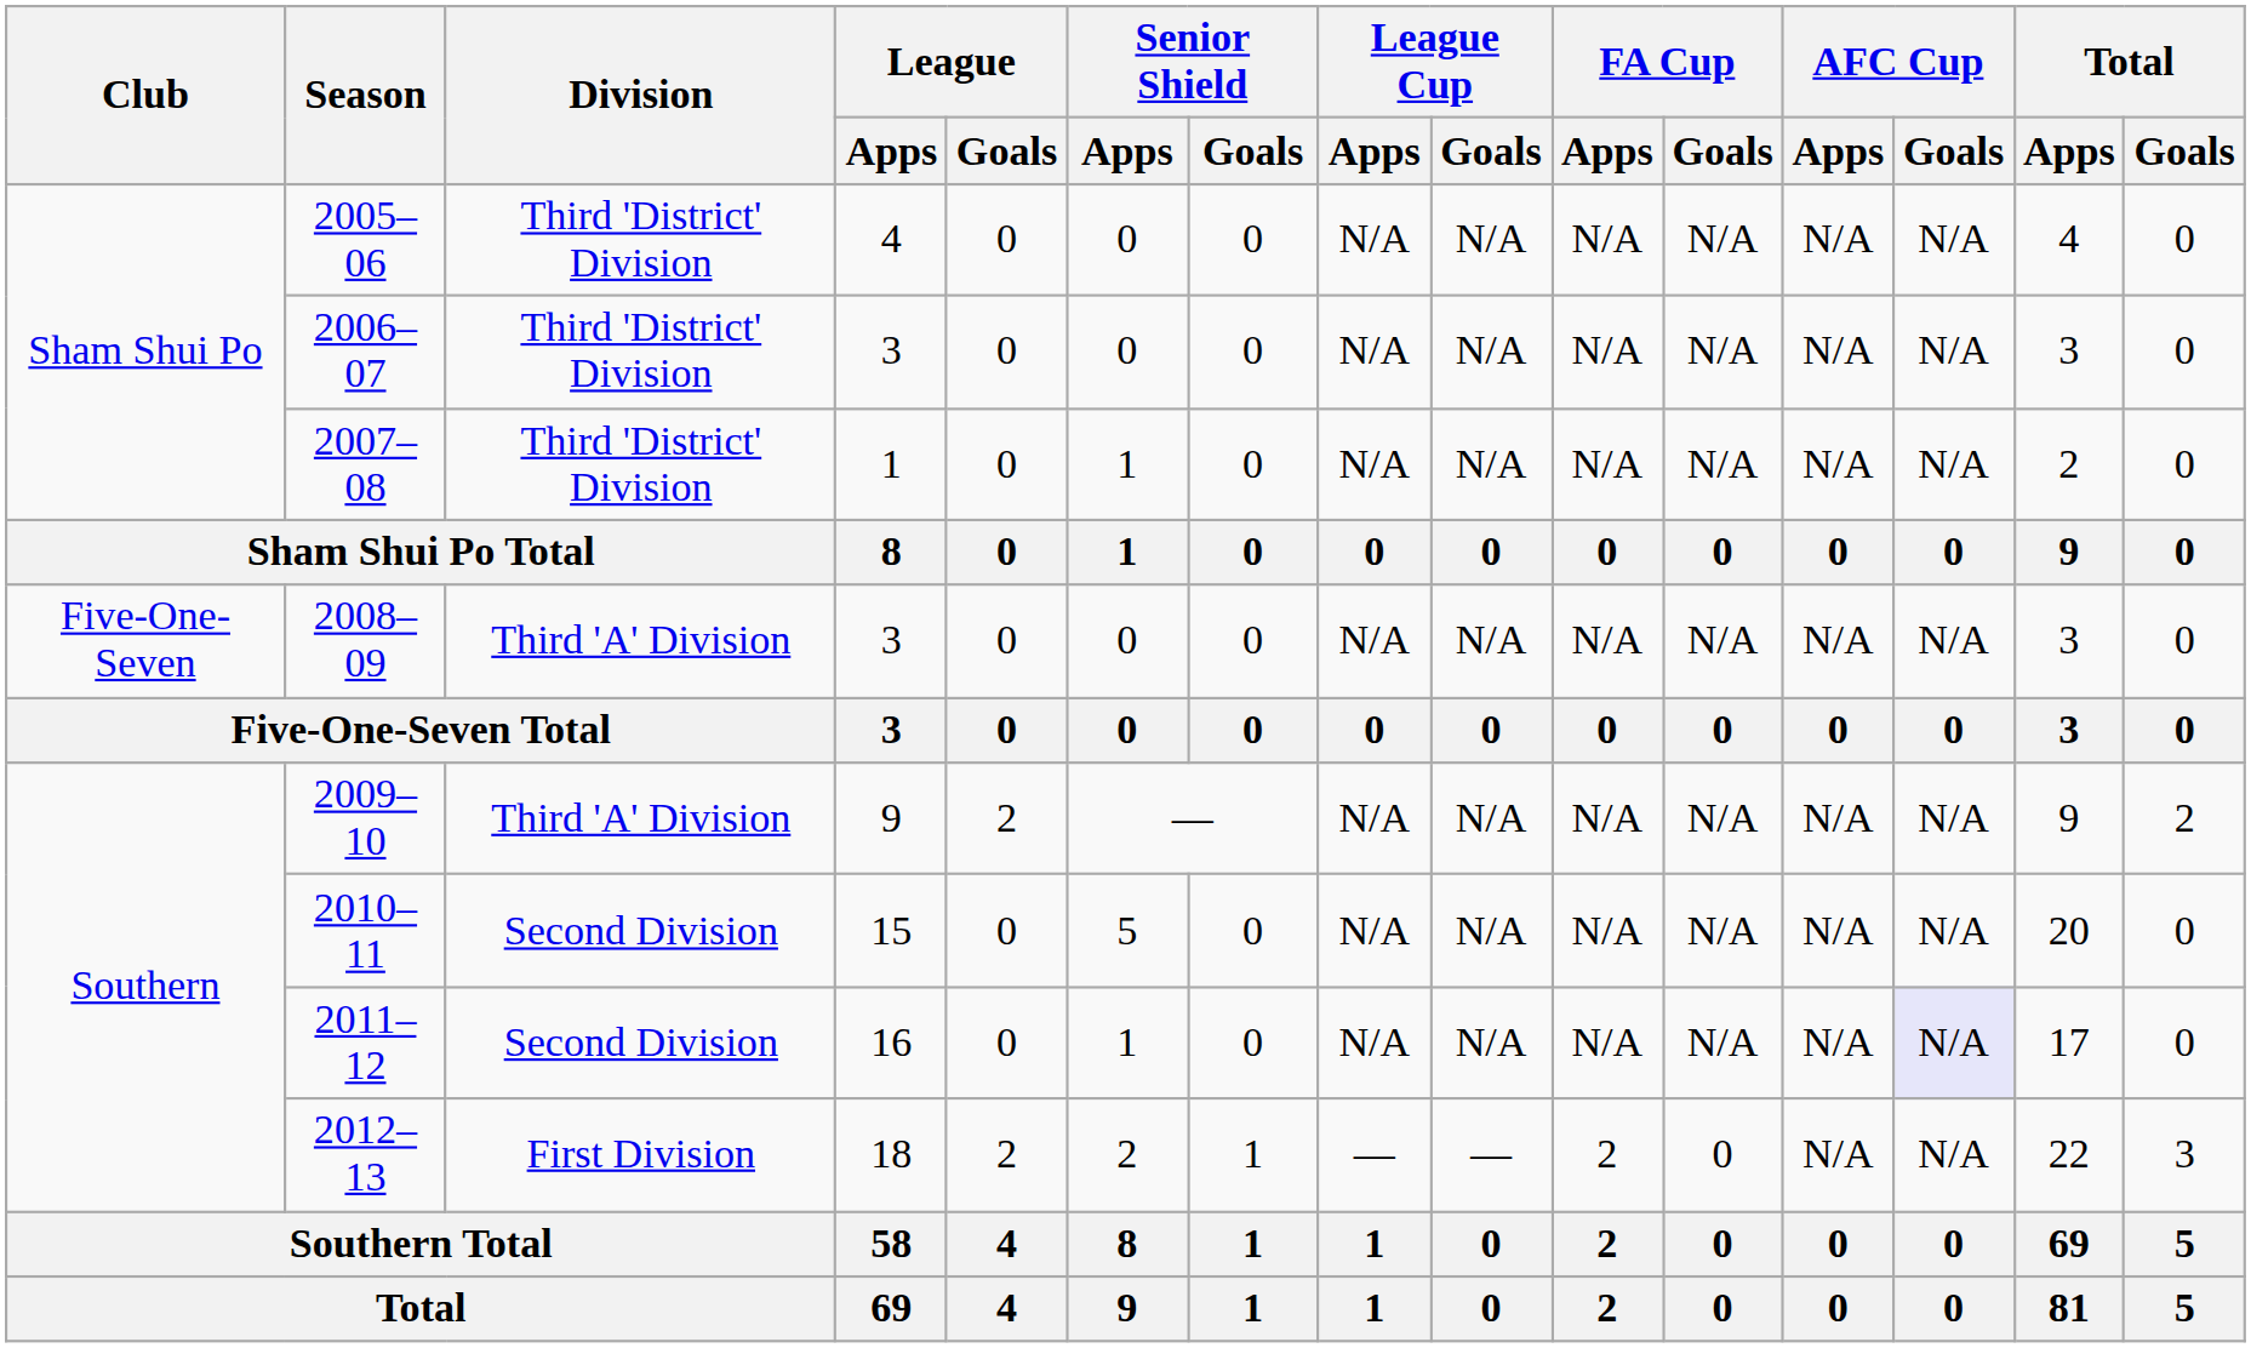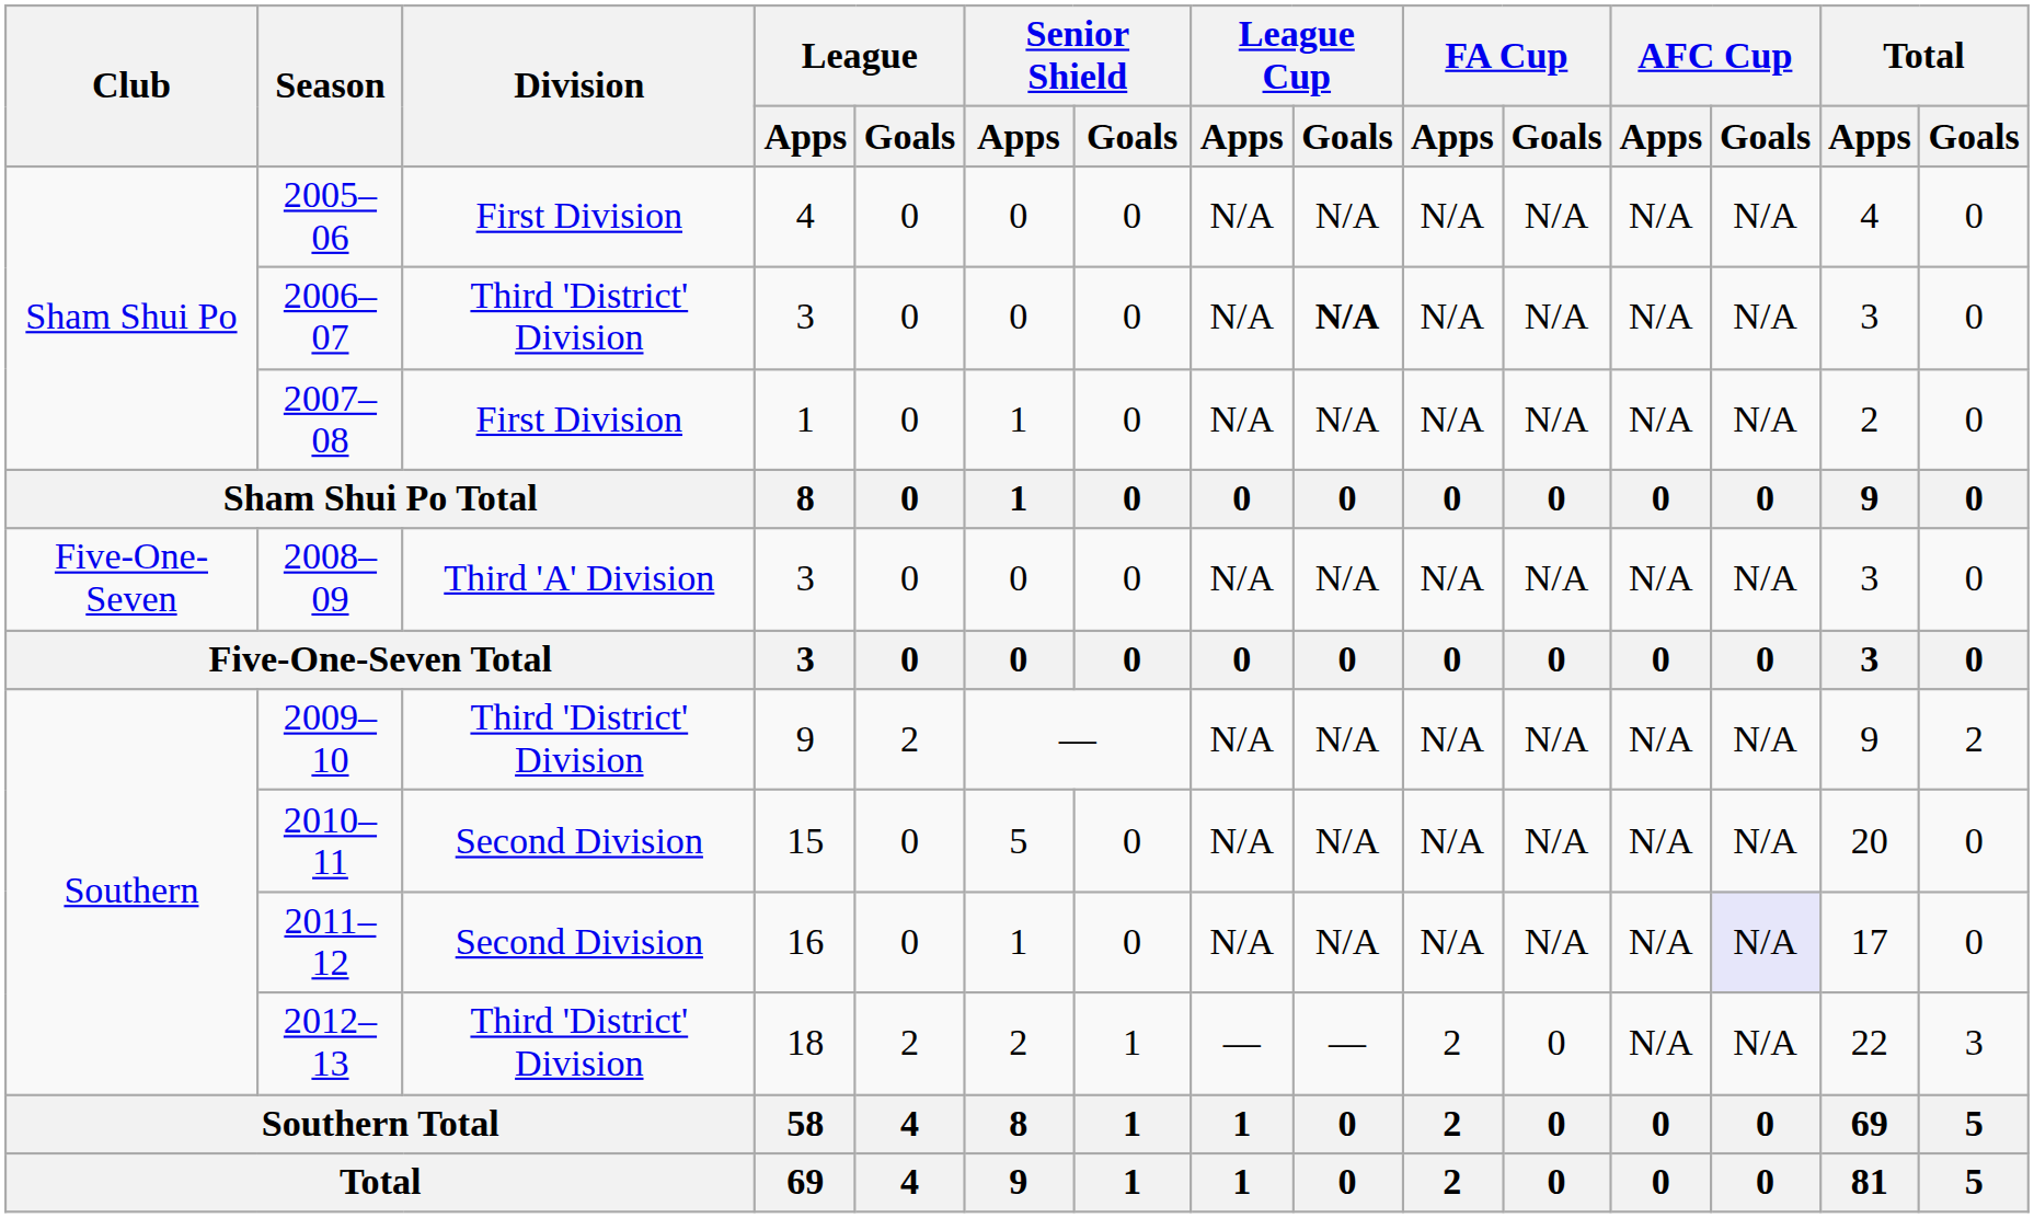 <table class="wikitable" style="text-align: center;">
 <tr>
 <th rowspan="2">Club</th>
 <th rowspan="2">Season</th>
 <th rowspan="2">Division</th>
 <th colspan="2">League</th>
 <th colspan="2"><a href='#'>Senior Shield</a></th>
 <th colspan="2"><a href='#'>League Cup</a></th>
 <th colspan="2"><a href='#'>FA Cup</a></th>
 <th colspan="2"><a href='#'>AFC Cup</a></th>
 <th colspan="2">Total</th>
 </tr>
 <tr>
 <th>Apps</th>
 <th>Goals</th>
 <th>Apps</th>
 <th>Goals</th>
 <th>Apps</th>
 <th>Goals</th>
 <th>Apps</th>
 <th>Goals</th>
 <th>Apps</th>
 <th>Goals</th>
 <th>Apps</th>
 <th>Goals</th>
 </tr>
 <tr>
 <td rowspan="3" valign="center"><a href='#'>Sham Shui Po</a></td>
 <td><a href='#'>2005–06</a></td>
-<td><a href='#'>Third 'District' Division</a></td>
+<td><a href='#'>First Division</a></td>
 <td>4</td>
 <td>0</td>
 <td>0</td>
 <td>0</td>
 <td>N/A</td>
 <td>N/A</td>
 <td>N/A</td>
 <td>N/A</td>
 <td>N/A</td>
 <td>N/A</td>
 <td>4</td>
 <td>0</td>
 </tr>
 <tr>
 <td><a href='#'>2006–07</a></td>
 <td><a href='#'>Third 'District' Division</a></td>
 <td>3</td>
 <td>0</td>
 <td>0</td>
 <td>0</td>
 <td>N/A</td>
-<td>N/A</td>
+<td><strong>N/A</strong></td>
 <td>N/A</td>
 <td>N/A</td>
 <td>N/A</td>
 <td>N/A</td>
 <td>3</td>
 <td>0</td>
 </tr>
 <tr>
 <td><a href='#'>2007–08</a></td>
-<td><a href='#'>Third 'District' Division</a></td>
+<td><a href='#'>First Division</a></td>
 <td>1</td>
 <td>0</td>
 <td>1</td>
 <td>0</td>
 <td>N/A</td>
 <td>N/A</td>
 <td>N/A</td>
 <td>N/A</td>
 <td>N/A</td>
 <td>N/A</td>
 <td>2</td>
 <td>0</td>
 </tr>
 <tr>
 <th colspan="3">Sham Shui Po Total</th>
 <th>8</th>
 <th>0</th>
 <th>1</th>
 <th>0</th>
 <th>0</th>
 <th>0</th>
 <th>0</th>
 <th>0</th>
 <th>0</th>
 <th>0</th>
 <th>9</th>
 <th>0</th>
 </tr>
 <tr>
 <td rowspan="1" valign="center"><a href='#'>Five-One-Seven</a></td>
 <td><a href='#'>2008–09</a></td>
 <td><a href='#'>Third 'A' Division</a></td>
 <td>3</td>
 <td>0</td>
 <td>0</td>
 <td>0</td>
 <td>N/A</td>
 <td>N/A</td>
 <td>N/A</td>
 <td>N/A</td>
 <td>N/A</td>
 <td>N/A</td>
 <td>3</td>
 <td>0</td>
 </tr>
 <tr>
 <th colspan="3">Five-One-Seven Total</th>
 <th>3</th>
 <th>0</th>
 <th>0</th>
 <th>0</th>
 <th>0</th>
 <th>0</th>
 <th>0</th>
 <th>0</th>
 <th>0</th>
 <th>0</th>
 <th>3</th>
 <th>0</th>
 </tr>
 <tr>
 <td rowspan="4" valign="center"><a href='#'>Southern</a></td>
 <td><a href='#'>2009–10</a></td>
-<td><a href='#'>Third 'A' Division</a></td>
+<td><a href='#'>Third 'District' Division</a></td>
 <td>9</td>
 <td>2</td>
 <td colspan="2">—</td>
 <td>N/A</td>
 <td>N/A</td>
 <td>N/A</td>
 <td>N/A</td>
 <td>N/A</td>
 <td>N/A</td>
 <td>9</td>
 <td>2</td>
 </tr>
 <tr>
 <td><a href='#'>2010–11</a></td>
 <td><a href='#'>Second Division</a></td>
 <td>15</td>
 <td>0</td>
 <td>5</td>
 <td>0</td>
 <td>N/A</td>
 <td>N/A</td>
 <td>N/A</td>
 <td>N/A</td>
 <td>N/A</td>
 <td>N/A</td>
 <td>20</td>
 <td>0</td>
 </tr>
 <tr>
 <td><a href='#'>2011–12</a></td>
 <td><a href='#'>Second Division</a></td>
 <td>16</td>
 <td>0</td>
 <td>1</td>
 <td>0</td>
 <td>N/A</td>
 <td>N/A</td>
 <td>N/A</td>
 <td>N/A</td>
 <td>N/A</td>
 <td style="background: lavender;">N/A</td>
 <td>17</td>
 <td>0</td>
 </tr>
 <tr>
 <td><a href='#'>2012–13</a></td>
-<td><a href='#'>First Division</a></td>
+<td><a href='#'>Third 'District' Division</a></td>
 <td>18</td>
 <td>2</td>
 <td>2</td>
 <td>1</td>
 <td>—</td>
 <td>—</td>
 <td>2</td>
 <td>0</td>
 <td>N/A</td>
 <td>N/A</td>
 <td>22</td>
 <td>3</td>
 </tr>
 <tr>
 <th colspan="3">Southern Total</th>
 <th>58</th>
 <th>4</th>
 <th>8</th>
 <th>1</th>
 <th>1</th>
 <th>0</th>
 <th>2</th>
 <th>0</th>
 <th>0</th>
 <th>0</th>
 <th>69</th>
 <th>5</th>
 </tr>
 <tr>
 <th colspan="3">Total</th>
 <th>69</th>
 <th>4</th>
 <th>9</th>
 <th>1</th>
 <th>1</th>
 <th>0</th>
 <th>2</th>
 <th>0</th>
 <th>0</th>
 <th>0</th>
 <th>81</th>
 <th>5</th>
 </tr>
 </table>
